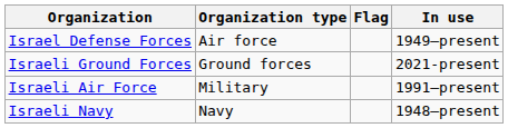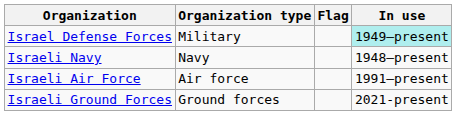 <table class="wikitable">
 <tr>
 <th>Organization</th>
 <th>Organization type</th>
 <th>Flag</th>
 <th>In use</th>
 </tr>
 <tr>
 <td><a href='#'>Israel Defense Forces</a></td>
+<td>Military</td>
+<td></td>
+<td style="background: paleturquoise;">1949–present</td>
+</tr>
+<tr>
+<td><a href='#'>Israeli Navy</a></td>
+<td>Navy</td>
+<td></td>
+<td>1948–present</td>
+</tr>
+<tr>
+<td><a href='#'>Israeli Air Force</a></td>
 <td>Air force</td>
 <td></td>
-<td>1949–present</td>
+<td>1991–present</td>
 </tr>
 <tr>
 <td><a href='#'>Israeli Ground Forces</a></td>
 <td>Ground forces</td>
 <td></td>
 <td>2021-present</td>
 </tr>
-<tr>
-<td><a href='#'>Israeli Air Force</a></td>
-<td>Military</td>
-<td></td>
-<td>1991–present</td>
-</tr>
-<tr>
-<td><a href='#'>Israeli Navy</a></td>
-<td>Navy</td>
-<td></td>
-<td>1948–present</td>
-</tr>
 </table>
